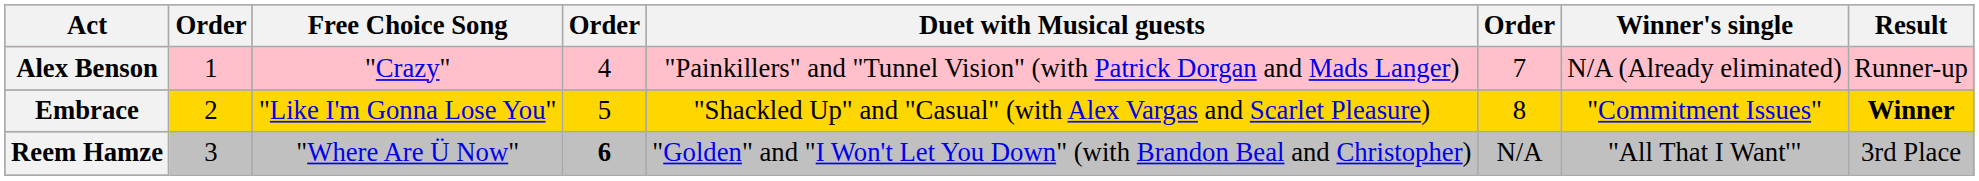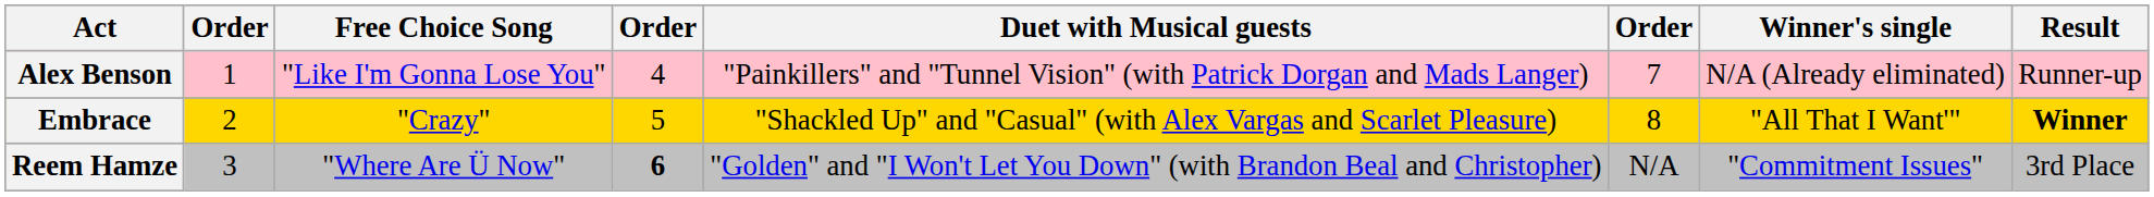 <table class="wikitable plainrowheaders" style="text-align:center;">
 <tr>
 <th>Act</th>
 <th>Order</th>
 <th>Free Choice Song</th>
 <th>Order</th>
 <th>Duet with Musical guests </th>
 <th>Order</th>
 <th>Winner's single</th>
 <th>Result</th>
 </tr>
 <tr bgcolor="pink">
 <th scope="row">Alex Benson</th>
 <td>1</td>
-<td>"<a href='#'>Crazy</a>"</td>
+<td>"<a href='#'>Like I'm Gonna Lose You</a>"</td>
 <td>4</td>
 <td>"Painkillers" and "Tunnel Vision" (with <a href='#'>Patrick Dorgan</a> and <a href='#'>Mads Langer</a>)</td>
 <td>7</td>
 <td>N/A (Already eliminated)</td>
 <td>Runner-up</td>
 </tr>
 <tr bgcolor="gold">
 <th scope="row">Embrace</th>
 <td>2</td>
-<td>"<a href='#'>Like I'm Gonna Lose You</a>"</td>
+<td>"<a href='#'>Crazy</a>"</td>
 <td>5</td>
 <td>"Shackled Up" and "Casual" (with <a href='#'>Alex Vargas</a> and <a href='#'>Scarlet Pleasure</a>)</td>
 <td>8</td>
-<td>"<a href='#'>Commitment Issues</a>"</td>
+<td>"All That I Want'"</td>
 <td><strong>Winner</strong></td>
 </tr>
 <tr bgcolor="silver">
 <th scope="row">Reem Hamze</th>
 <td>3</td>
 <td>"<a href='#'>Where Are Ü Now</a>"</td>
 <td><strong>6</strong></td>
 <td>"<a href='#'>Golden</a>" and "<a href='#'>I Won't Let You Down</a>" (with <a href='#'>Brandon Beal</a> and <a href='#'>Christopher</a>)</td>
 <td>N/A</td>
-<td>"All That I Want'"</td>
+<td>"<a href='#'>Commitment Issues</a>"</td>
 <td>3rd Place</td>
 </tr>
 </table>
